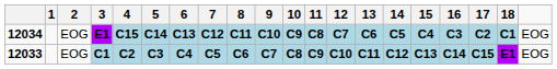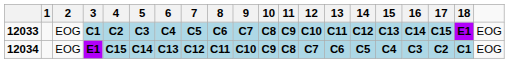 <table class="wikitable plainrowheaders unsortable" style="text-align:center">
 <tr>
 <th></th>
 <th>1</th>
 <th>2</th>
 <th>3</th>
 <th>4</th>
 <th>5</th>
 <th>6</th>
 <th>7</th>
 <th>8</th>
 <th>9</th>
 <th>10</th>
 <th>11</th>
 <th>12</th>
 <th>13</th>
 <th>14</th>
 <th>15</th>
 <th>16</th>
 <th>17</th>
 <th>18</th>
 </tr>
 <tr>
+<td><strong>12033</strong></td>
+<td></td>
+<td>EOG</td>
+<th rowspan="1" scope="col" style="background:#ADD8E6;">C1</th>
+<th rowspan="1" scope="col" style="background:#ADD8E6;">C2</th>
+<th rowspan="1" scope="col" style="background:#ADD8E6;">C3</th>
+<th rowspan="1" scope="col" style="background:#ADD8E6;">C4</th>
+<th rowspan="1" scope="col" style="background:#ADD8E6;">C5</th>
+<th rowspan="1" scope="col" style="background:#ADD8E6;">C6</th>
+<th rowspan="1" scope="col" style="background:#ADD8E6;">C7</th>
+<th rowspan="1" scope="col" style="background:#ADD8E6;">C8</th>
+<th rowspan="1" scope="col" style="background:#ADD8E6;">C9</th>
+<th rowspan="1" scope="col" style="background:#ADD8E6;">C10</th>
+<th rowspan="1" scope="col" style="background:#ADD8E6;">C11</th>
+<th rowspan="1" scope="col" style="background:#ADD8E6;">C12</th>
+<th rowspan="1" scope="col" style="background:#ADD8E6;">C13</th>
+<th rowspan="1" scope="col" style="background:#ADD8E6;">C14</th>
+<th rowspan="1" scope="col" style="background:#ADD8E6;">C15</th>
+<th rowspan="1" scope="col" style="background:#B200FA;">E1</th>
+<td>EOG</td>
+</tr>
+<tr>
 <td><strong>12034</strong></td>
 <td></td>
 <td>EOG</td>
 <th rowspan="1" scope="col" style="background:#B200FA;">E1</th>
 <th rowspan="1" scope="col" style="background:#ADD8E6;">C15</th>
 <th rowspan="1" scope="col" style="background:#ADD8E6;">C14</th>
 <th rowspan="1" scope="col" style="background:#ADD8E6;">C13</th>
 <th rowspan="1" scope="col" style="background:#ADD8E6;">C12</th>
 <th rowspan="1" scope="col" style="background:#ADD8E6;">C11</th>
 <th rowspan="1" scope="col" style="background:#ADD8E6;">C10</th>
 <th rowspan="1" scope="col" style="background:#ADD8E6;">C9</th>
 <th rowspan="1" scope="col" style="background:#ADD8E6;">C8</th>
 <th rowspan="1" scope="col" style="background:#ADD8E6;">C7</th>
 <th rowspan="1" scope="col" style="background:#ADD8E6;">C6</th>
 <th rowspan="1" scope="col" style="background:#ADD8E6;">C5</th>
 <th rowspan="1" scope="col" style="background:#ADD8E6;">C4</th>
 <th rowspan="1" scope="col" style="background:#ADD8E6;">C3</th>
 <th rowspan="1" scope="col" style="background:#ADD8E6;">C2</th>
 <th rowspan="1" scope="col" style="background:#ADD8E6;">C1</th>
 <td>EOG</td>
 </tr>
-<tr>
-<td><strong>12033</strong></td>
-<td></td>
-<td>EOG</td>
-<th rowspan="1" scope="col" style="background:#ADD8E6;">C1</th>
-<th rowspan="1" scope="col" style="background:#ADD8E6;">C2</th>
-<th rowspan="1" scope="col" style="background:#ADD8E6;">C3</th>
-<th rowspan="1" scope="col" style="background:#ADD8E6;">C4</th>
-<th rowspan="1" scope="col" style="background:#ADD8E6;">C5</th>
-<th rowspan="1" scope="col" style="background:#ADD8E6;">C6</th>
-<th rowspan="1" scope="col" style="background:#ADD8E6;">C7</th>
-<th rowspan="1" scope="col" style="background:#ADD8E6;">C8</th>
-<th rowspan="1" scope="col" style="background:#ADD8E6;">C9</th>
-<th rowspan="1" scope="col" style="background:#ADD8E6;">C10</th>
-<th rowspan="1" scope="col" style="background:#ADD8E6;">C11</th>
-<th rowspan="1" scope="col" style="background:#ADD8E6;">C12</th>
-<th rowspan="1" scope="col" style="background:#ADD8E6;">C13</th>
-<th rowspan="1" scope="col" style="background:#ADD8E6;">C14</th>
-<th rowspan="1" scope="col" style="background:#ADD8E6;">C15</th>
-<th rowspan="1" scope="col" style="background:#B200FA;">E1</th>
-<td>EOG</td>
-</tr>
 </table>
